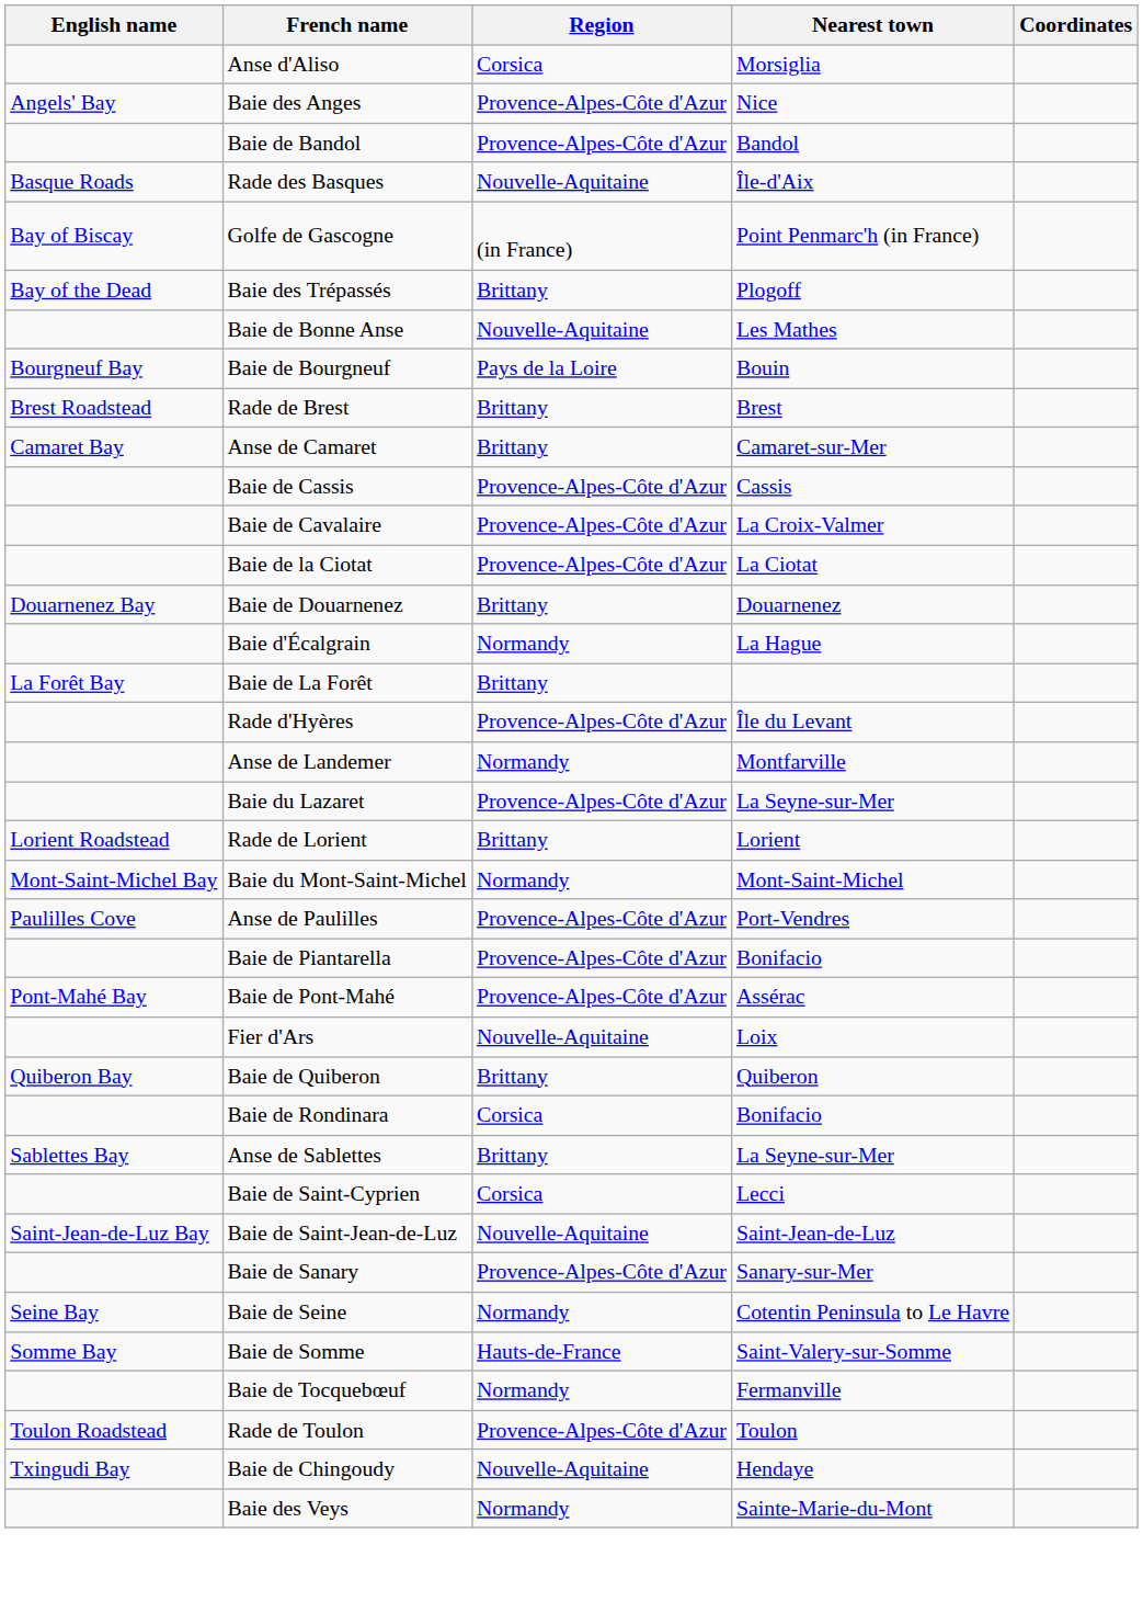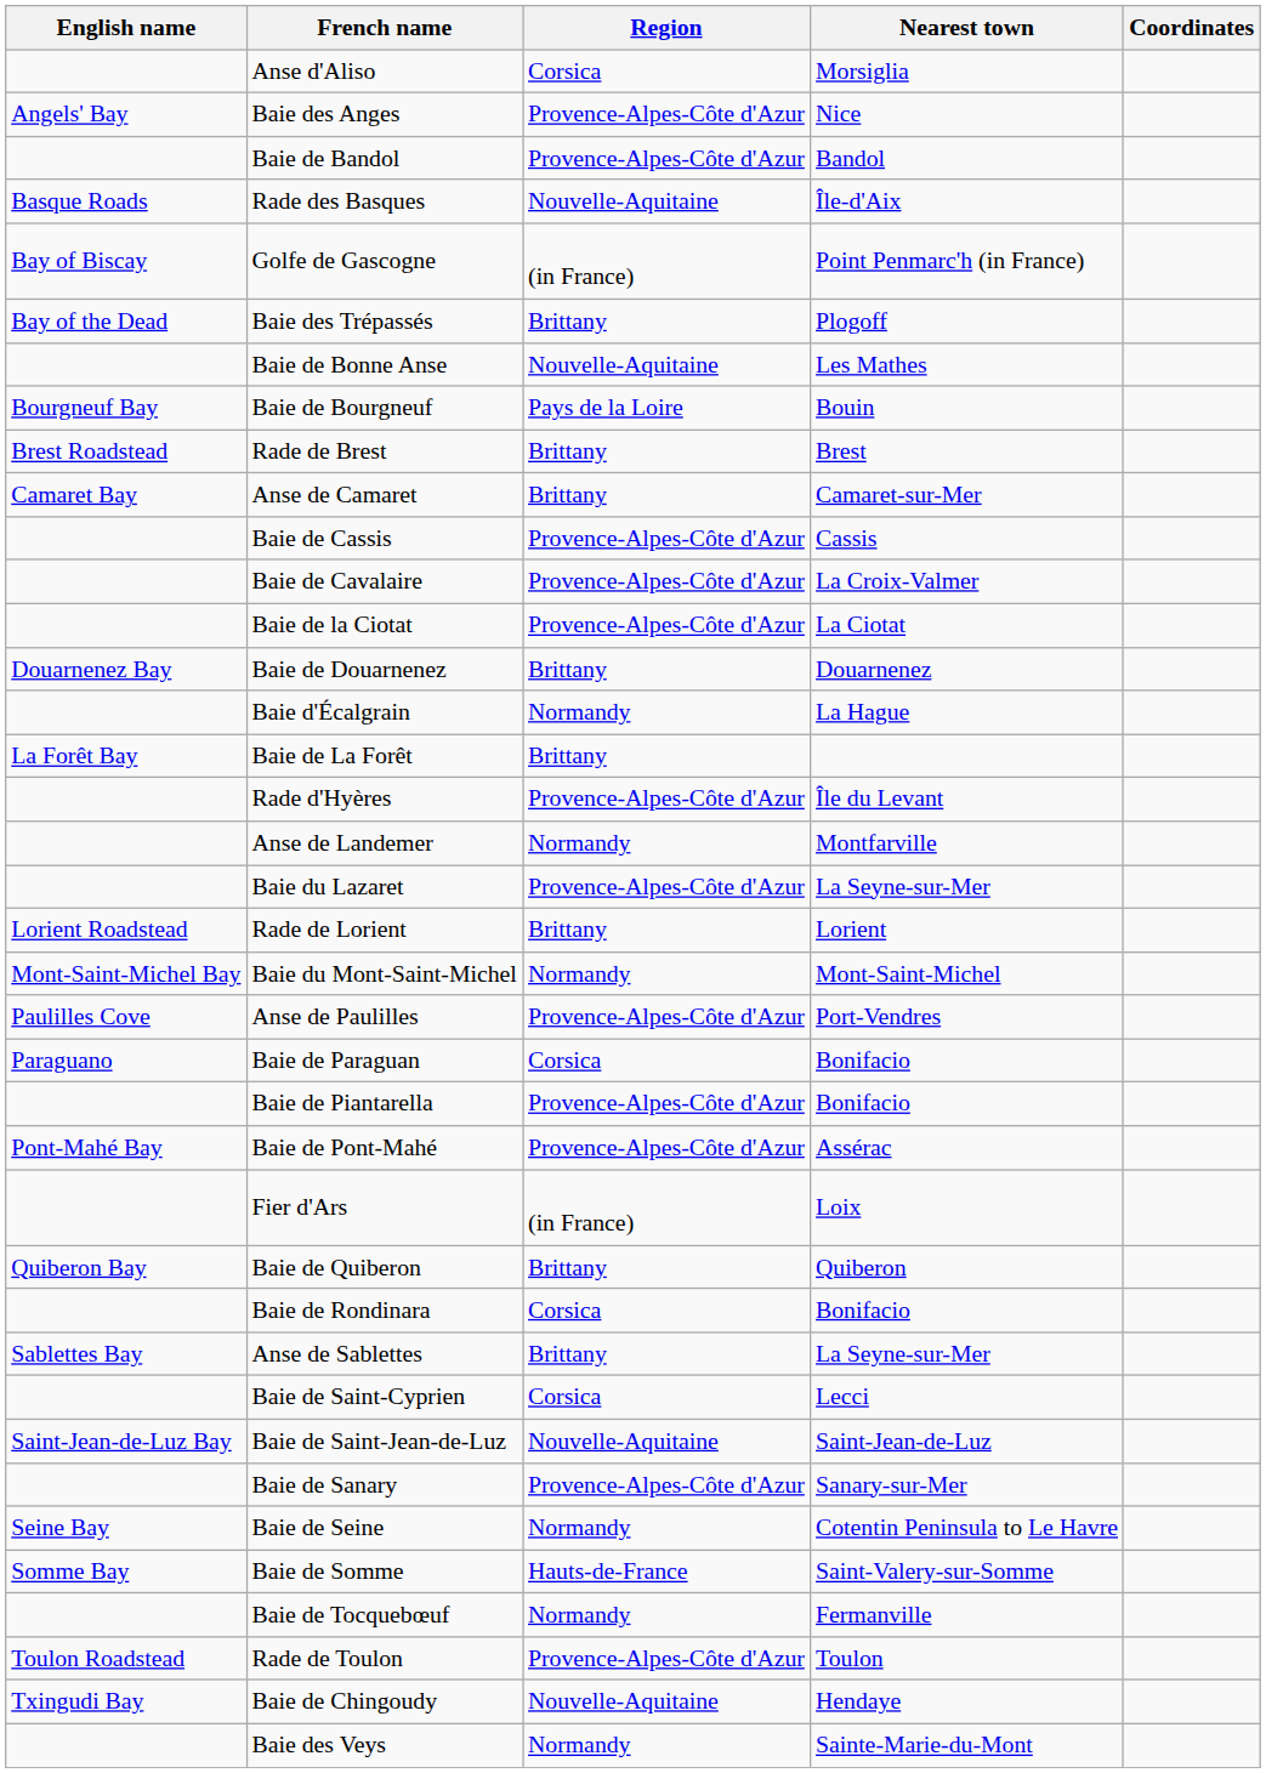 <table class="wikitable sortable" style="font-size:95%;padding:0.30em;line-height:1.35em;">
 <tr>
 <th>English name</th>
 <th>French name</th>
 <th><a href='#'>Region</a></th>
 <th>Nearest town</th>
 <th>Coordinates</th>
 </tr>
 <tr>
 <td></td>
 <td>Anse d'Aliso</td>
 <td><a href='#'>Corsica</a></td>
 <td><a href='#'>Morsiglia</a></td>
 <td></td>
 </tr>
 <tr>
 <td><a href='#'>Angels' Bay</a></td>
 <td>Baie des Anges</td>
 <td><a href='#'>Provence-Alpes-Côte d'Azur</a></td>
 <td><a href='#'>Nice</a></td>
 <td></td>
 </tr>
 <tr>
 <td></td>
 <td>Baie de Bandol</td>
 <td><a href='#'>Provence-Alpes-Côte d'Azur</a></td>
 <td><a href='#'>Bandol</a></td>
 <td></td>
 </tr>
 <tr>
 <td><a href='#'>Basque Roads</a></td>
 <td>Rade des Basques</td>
 <td><a href='#'>Nouvelle-Aquitaine</a></td>
 <td><a href='#'>Île-d'Aix</a></td>
 <td></td>
 </tr>
 <tr>
 <td><a href='#'>Bay of Biscay</a></td>
 <td>Golfe de Gascogne</td>
 <td><br>(in France)</td>
 <td><a href='#'>Point Penmarc'h</a> (in France)</td>
 <td></td>
 </tr>
 <tr>
 <td><a href='#'>Bay of the Dead</a></td>
 <td>Baie des Trépassés</td>
 <td><a href='#'>Brittany</a></td>
 <td><a href='#'>Plogoff</a></td>
 <td></td>
 </tr>
 <tr>
 <td></td>
 <td>Baie de Bonne Anse</td>
 <td><a href='#'>Nouvelle-Aquitaine</a></td>
 <td><a href='#'>Les Mathes</a></td>
 <td></td>
 </tr>
 <tr>
 <td><a href='#'>Bourgneuf Bay</a></td>
 <td>Baie de Bourgneuf</td>
 <td><a href='#'>Pays de la Loire</a></td>
 <td><a href='#'>Bouin</a></td>
 <td></td>
 </tr>
 <tr>
 <td><a href='#'>Brest Roadstead</a></td>
 <td>Rade de Brest</td>
 <td><a href='#'>Brittany</a></td>
 <td><a href='#'>Brest</a></td>
 <td></td>
 </tr>
 <tr>
 <td><a href='#'>Camaret Bay</a></td>
 <td>Anse de Camaret</td>
 <td><a href='#'>Brittany</a></td>
 <td><a href='#'>Camaret-sur-Mer</a></td>
 <td></td>
 </tr>
 <tr>
 <td></td>
 <td>Baie de Cassis</td>
 <td><a href='#'>Provence-Alpes-Côte d'Azur</a></td>
 <td><a href='#'>Cassis</a></td>
 <td></td>
 </tr>
 <tr>
 <td></td>
 <td>Baie de Cavalaire</td>
 <td><a href='#'>Provence-Alpes-Côte d'Azur</a></td>
 <td><a href='#'>La Croix-Valmer</a></td>
 <td></td>
 </tr>
 <tr>
 <td></td>
 <td>Baie de la Ciotat</td>
 <td><a href='#'>Provence-Alpes-Côte d'Azur</a></td>
 <td><a href='#'>La Ciotat</a></td>
 <td></td>
 </tr>
 <tr>
 <td><a href='#'>Douarnenez Bay</a></td>
 <td>Baie de Douarnenez</td>
 <td><a href='#'>Brittany</a></td>
 <td><a href='#'>Douarnenez</a></td>
 <td></td>
 </tr>
 <tr>
 <td></td>
 <td>Baie d'Écalgrain</td>
 <td><a href='#'>Normandy</a></td>
 <td><a href='#'>La Hague</a></td>
 <td></td>
 </tr>
 <tr>
 <td><a href='#'>La Forêt Bay</a></td>
 <td>Baie de La Forêt</td>
 <td><a href='#'>Brittany</a></td>
 <td></td>
 <td></td>
 </tr>
 <tr>
 <td></td>
 <td>Rade d'Hyères</td>
 <td><a href='#'>Provence-Alpes-Côte d'Azur</a></td>
 <td><a href='#'>Île du Levant</a></td>
 <td></td>
 </tr>
 <tr>
 <td></td>
 <td>Anse de Landemer</td>
 <td><a href='#'>Normandy</a></td>
 <td><a href='#'>Montfarville</a></td>
 <td></td>
 </tr>
 <tr>
 <td></td>
 <td>Baie du Lazaret</td>
 <td><a href='#'>Provence-Alpes-Côte d'Azur</a></td>
 <td><a href='#'>La Seyne-sur-Mer</a></td>
 <td></td>
 </tr>
 <tr>
 <td><a href='#'>Lorient Roadstead</a></td>
 <td>Rade de Lorient</td>
 <td><a href='#'>Brittany</a></td>
 <td><a href='#'>Lorient</a></td>
 <td></td>
 </tr>
 <tr>
 <td><a href='#'>Mont-Saint-Michel Bay</a></td>
 <td>Baie du Mont-Saint-Michel</td>
 <td><a href='#'>Normandy</a></td>
 <td><a href='#'>Mont-Saint-Michel</a></td>
 <td></td>
 </tr>
 <tr>
 <td><a href='#'>Paulilles Cove</a></td>
 <td>Anse de Paulilles</td>
 <td><a href='#'>Provence-Alpes-Côte d'Azur</a></td>
 <td><a href='#'>Port-Vendres</a></td>
 <td></td>
 </tr>
 <tr>
+<td><a href='#'>Paraguano</a></td>
+<td>Baie de Paraguan</td>
+<td><a href='#'>Corsica</a></td>
+<td><a href='#'>Bonifacio</a></td>
+<td></td>
+</tr>
+<tr>
 <td></td>
 <td>Baie de Piantarella</td>
 <td><a href='#'>Provence-Alpes-Côte d'Azur</a></td>
 <td><a href='#'>Bonifacio</a></td>
 <td></td>
 </tr>
 <tr>
 <td><a href='#'>Pont-Mahé Bay</a></td>
 <td>Baie de Pont-Mahé</td>
 <td><a href='#'>Provence-Alpes-Côte d'Azur</a></td>
 <td><a href='#'>Assérac</a></td>
 <td></td>
 </tr>
 <tr>
 <td></td>
 <td>Fier d'Ars</td>
-<td><a href='#'>Nouvelle-Aquitaine</a></td>
+<td><br>(in France)</td>
 <td><a href='#'>Loix</a></td>
 <td></td>
 </tr>
 <tr>
 <td><a href='#'>Quiberon Bay</a></td>
 <td>Baie de Quiberon</td>
 <td><a href='#'>Brittany</a></td>
 <td><a href='#'>Quiberon</a></td>
 <td></td>
 </tr>
 <tr>
 <td></td>
 <td>Baie de Rondinara</td>
 <td><a href='#'>Corsica</a></td>
 <td><a href='#'>Bonifacio</a></td>
 <td></td>
 </tr>
 <tr>
 <td><a href='#'>Sablettes Bay</a></td>
 <td>Anse de Sablettes</td>
 <td><a href='#'>Brittany</a></td>
 <td><a href='#'>La Seyne-sur-Mer</a></td>
 <td></td>
 </tr>
 <tr>
 <td></td>
 <td>Baie de Saint-Cyprien</td>
 <td><a href='#'>Corsica</a></td>
 <td><a href='#'>Lecci</a></td>
 <td></td>
 </tr>
 <tr>
 <td><a href='#'>Saint-Jean-de-Luz Bay</a></td>
 <td>Baie de Saint-Jean-de-Luz</td>
 <td><a href='#'>Nouvelle-Aquitaine</a></td>
 <td><a href='#'>Saint-Jean-de-Luz</a></td>
 <td></td>
 </tr>
 <tr>
 <td></td>
 <td>Baie de Sanary</td>
 <td><a href='#'>Provence-Alpes-Côte d'Azur</a></td>
 <td><a href='#'>Sanary-sur-Mer</a></td>
 <td></td>
 </tr>
 <tr>
 <td><a href='#'>Seine Bay</a></td>
 <td>Baie de Seine</td>
 <td><a href='#'>Normandy</a></td>
 <td><a href='#'>Cotentin Peninsula</a> to <a href='#'>Le Havre</a></td>
 <td></td>
 </tr>
 <tr>
 <td><a href='#'>Somme Bay</a></td>
 <td>Baie de Somme</td>
 <td><a href='#'>Hauts-de-France</a></td>
 <td><a href='#'>Saint-Valery-sur-Somme</a></td>
 <td></td>
 </tr>
 <tr>
 <td></td>
 <td>Baie de Tocquebœuf</td>
 <td><a href='#'>Normandy</a></td>
 <td><a href='#'>Fermanville</a></td>
 <td></td>
 </tr>
 <tr>
 <td><a href='#'>Toulon Roadstead</a></td>
 <td>Rade de Toulon</td>
 <td><a href='#'>Provence-Alpes-Côte d'Azur</a></td>
 <td><a href='#'>Toulon</a></td>
 <td></td>
 </tr>
 <tr>
 <td><a href='#'>Txingudi Bay</a></td>
 <td>Baie de Chingoudy</td>
 <td><a href='#'>Nouvelle-Aquitaine</a></td>
 <td><a href='#'>Hendaye</a></td>
 <td></td>
 </tr>
 <tr>
 <td></td>
 <td>Baie des Veys</td>
 <td><a href='#'>Normandy</a></td>
 <td><a href='#'>Sainte-Marie-du-Mont</a></td>
 <td></td>
 </tr>
 </table>
